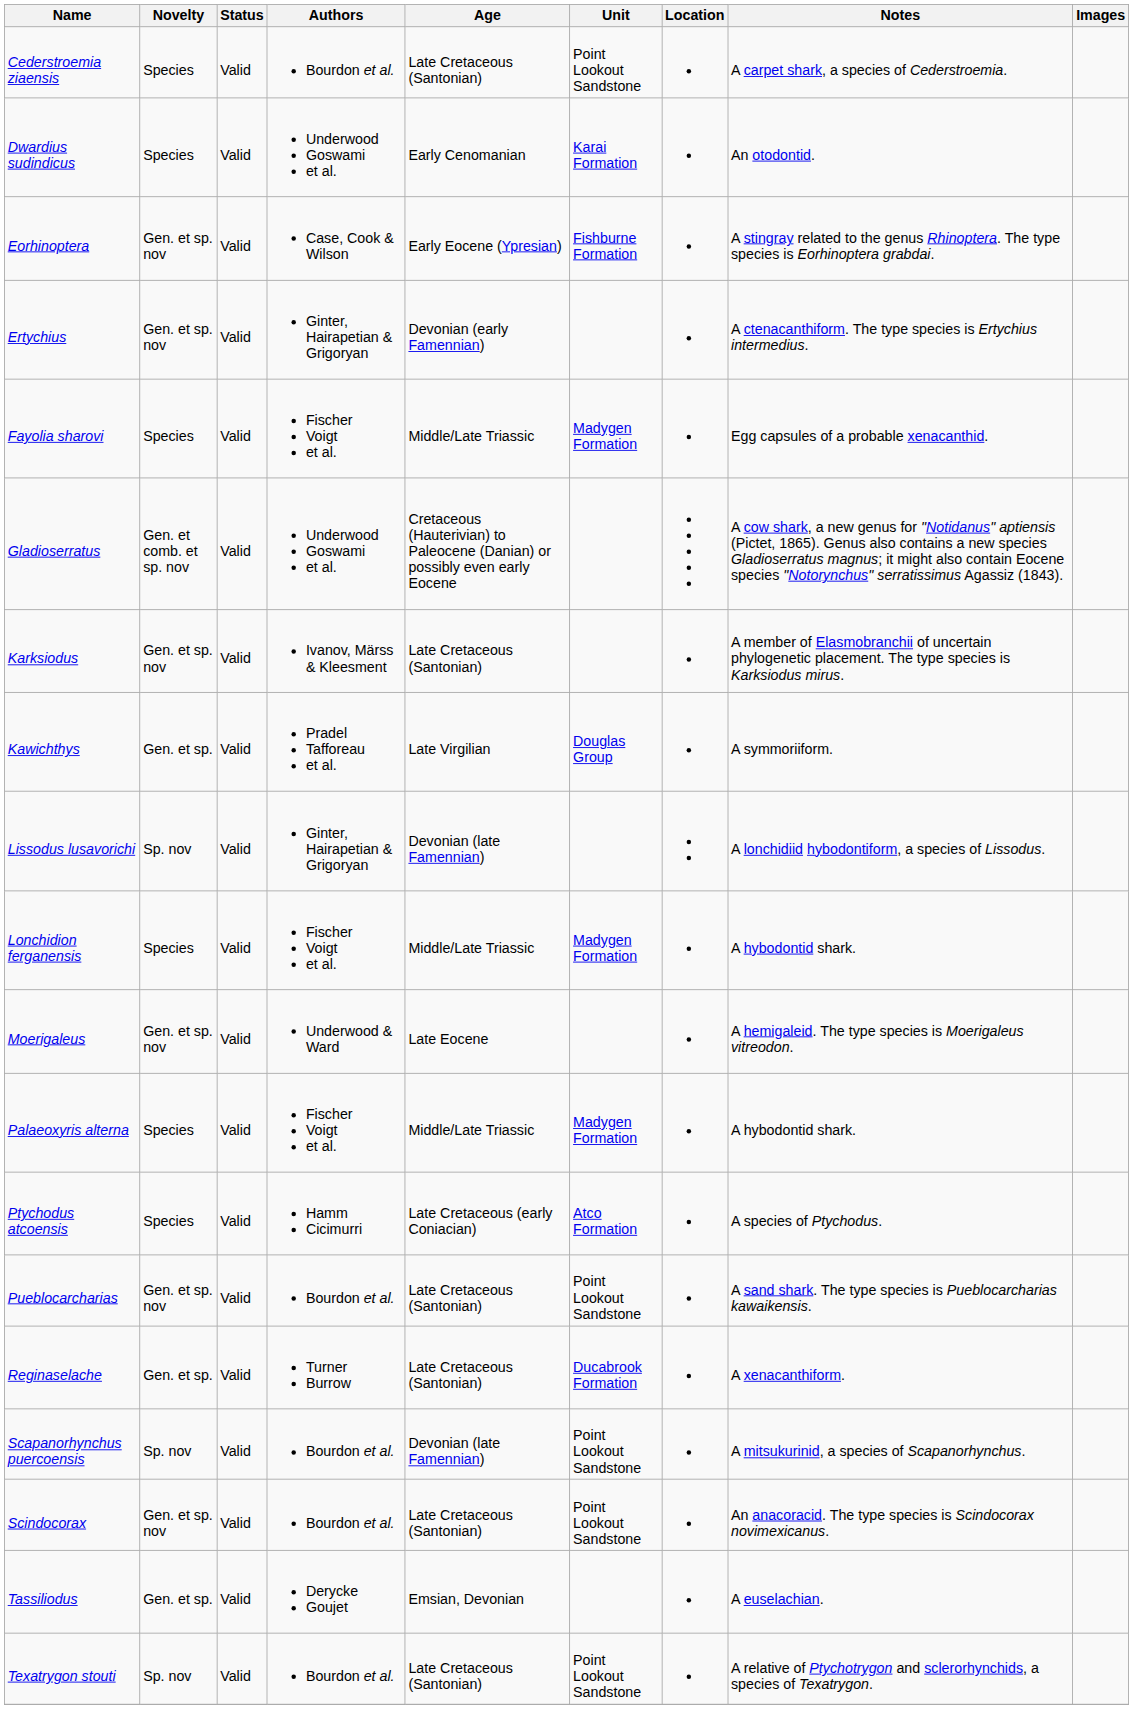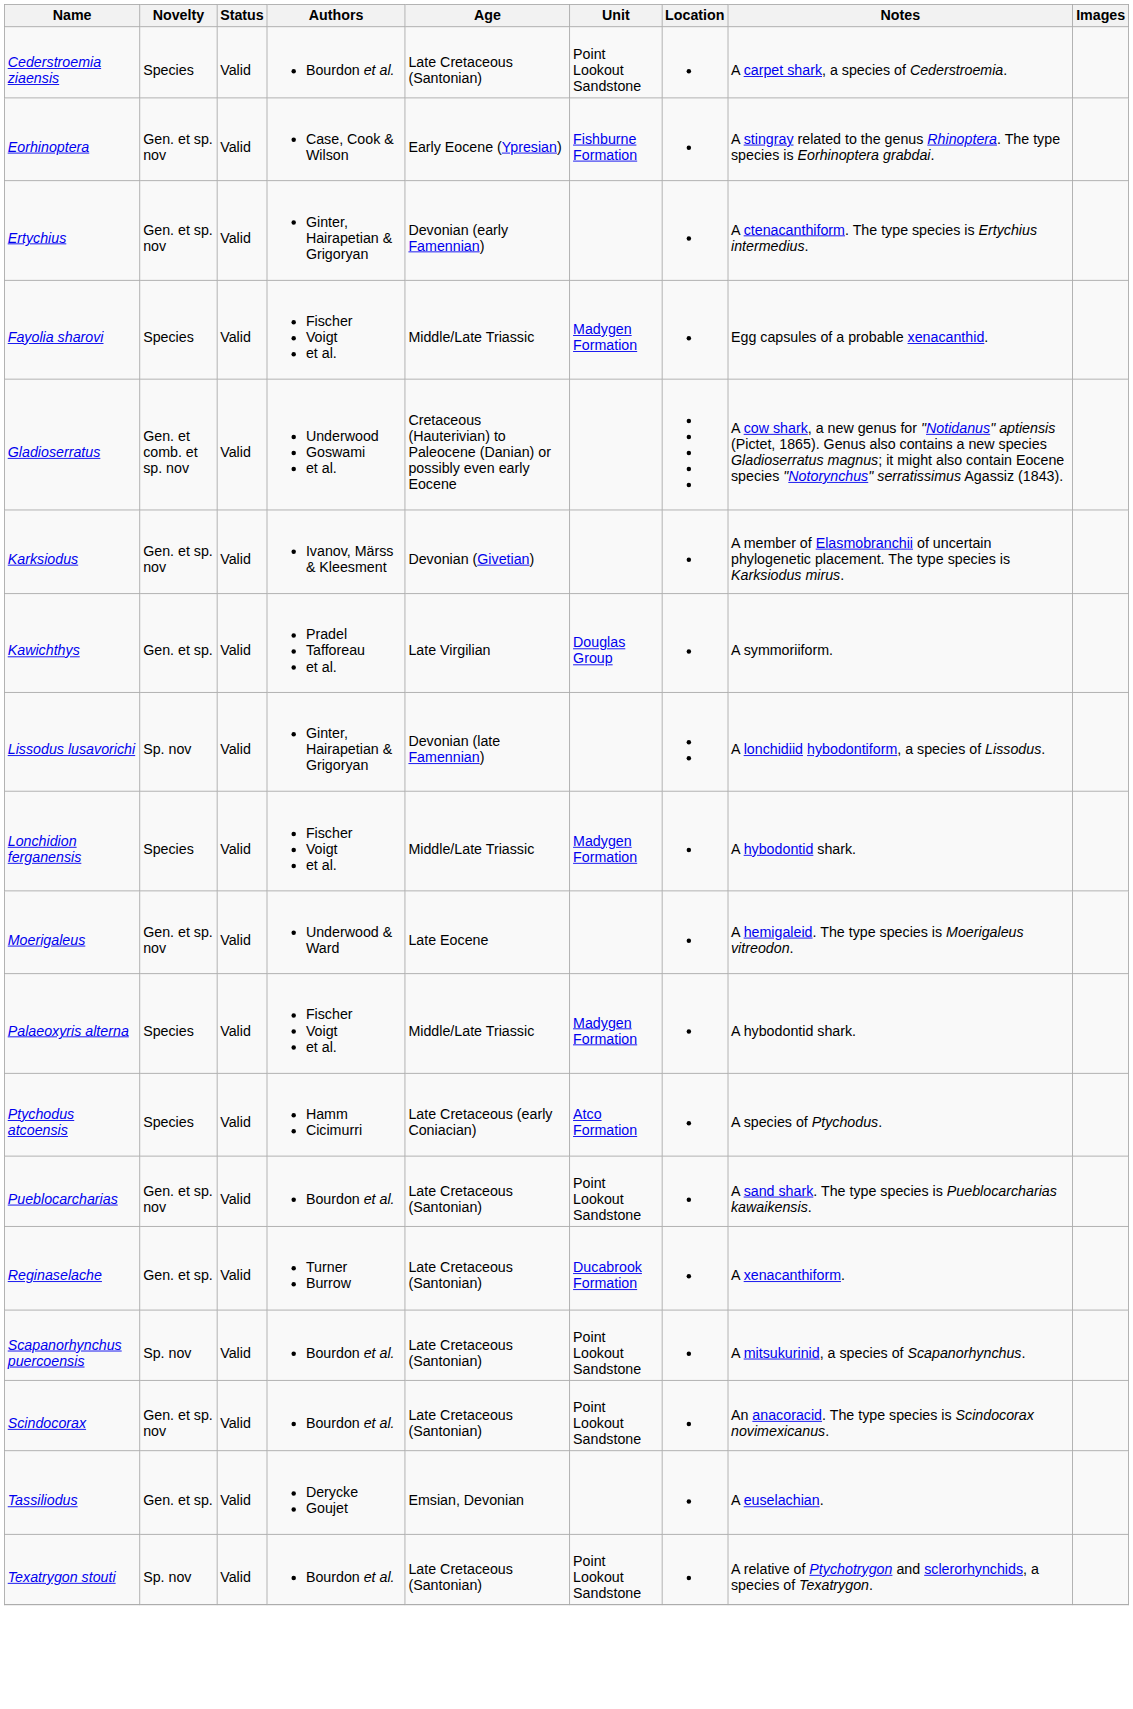 <table class="wikitable sortable" align="center" width="100%">
 <tr>
 <th>Name</th>
 <th>Novelty</th>
 <th>Status</th>
 <th>Authors</th>
 <th>Age</th>
 <th>Unit</th>
 <th>Location</th>
 <th>Notes</th>
 <th>Images</th>
 </tr>
 <tr>
 <td><br><em><a href='#'>Cederstroemia ziaensis</a></em></td>
 <td><br>Species</td>
 <td><br>Valid</td>
 <td><br><ul><li>Bourdon <em>et al.</em></li></ul></td>
 <td><br>Late Cretaceous (Santonian)</td>
 <td><br>Point Lookout Sandstone</td>
 <td><br><ul><li></li></ul></td>
 <td><br>A <a href='#'>carpet shark</a>, a species of <em>Cederstroemia</em>.</td>
-<td></td>
-</tr>
-<tr>
-<td><br><em><a href='#'>Dwardius sudindicus</a></em></td>
-<td><br>Species</td>
-<td><br>Valid</td>
-<td><br><ul><li>Underwood</li><li>Goswami</li><li>et al.</li></ul></td>
-<td><br>Early Cenomanian</td>
-<td><br><a href='#'>Karai Formation</a></td>
-<td><br><ul><li></li></ul></td>
-<td><br>An <a href='#'>otodontid</a>.</td>
 <td></td>
 </tr>
 <tr>
 <td><br><em><a href='#'>Eorhinoptera</a></em></td>
 <td><br>Gen. et sp. nov</td>
 <td><br>Valid</td>
 <td><br><ul><li>Case, Cook & Wilson</li></ul></td>
 <td><br>Early Eocene (<a href='#'>Ypresian</a>)</td>
 <td><br><a href='#'>Fishburne Formation</a></td>
 <td><br><ul><li></li></ul></td>
 <td><br>A <a href='#'>stingray</a> related to the genus <em><a href='#'>Rhinoptera</a></em>. The type species is <em>Eorhinoptera grabdai</em>.</td>
 <td></td>
 </tr>
 <tr>
 <td><br><em><a href='#'>Ertychius</a></em></td>
 <td><br>Gen. et sp. nov</td>
 <td><br>Valid</td>
 <td><br><ul><li>Ginter, Hairapetian & Grigoryan</li></ul></td>
 <td><br>Devonian (early <a href='#'>Famennian</a>)</td>
 <td></td>
 <td><br><ul><li></li></ul></td>
 <td><br>A <a href='#'>ctenacanthiform</a>. The type species is <em>Ertychius intermedius</em>.</td>
 <td></td>
 </tr>
 <tr>
 <td><br><em><a href='#'>Fayolia sharovi</a></em></td>
 <td><br>Species</td>
 <td><br>Valid</td>
 <td><br><ul><li>Fischer</li><li>Voigt</li><li>et al.</li></ul></td>
 <td><br>Middle/Late Triassic</td>
 <td><br><a href='#'>Madygen Formation</a></td>
 <td><br><ul><li></li></ul></td>
 <td><br>Egg capsules of a probable <a href='#'>xenacanthid</a>.</td>
 <td></td>
 </tr>
 <tr>
 <td><br><em><a href='#'>Gladioserratus</a></em></td>
 <td><br>Gen. et comb. et sp. nov</td>
 <td><br>Valid</td>
 <td><br><ul><li>Underwood</li><li>Goswami</li><li>et al.</li></ul></td>
 <td><br>Cretaceous (Hauterivian) to Paleocene (Danian) or possibly even early Eocene</td>
 <td></td>
 <td><br><ul><li></li><li></li><li></li><li></li><li></li></ul></td>
 <td><br>A <a href='#'>cow shark</a>, a new genus for <em>"<a href='#'>Notidanus</a>" aptiensis</em> (Pictet, 1865). Genus also contains a new species <em>Gladioserratus magnus</em>; it might also contain Eocene species <em>"<a href='#'>Notorynchus</a>" serratissimus</em> Agassiz (1843).</td>
 <td></td>
 </tr>
 <tr>
 <td><br><em><a href='#'>Karksiodus</a></em></td>
 <td><br>Gen. et sp. nov</td>
 <td><br>Valid</td>
 <td><br><ul><li>Ivanov, Märss & Kleesment</li></ul></td>
-<td><br>Late Cretaceous (Santonian)</td>
+<td><br>Devonian (<a href='#'>Givetian</a>)</td>
 <td></td>
 <td><br><ul><li></li></ul></td>
 <td><br>A member of <a href='#'>Elasmobranchii</a> of uncertain phylogenetic placement. The type species is <em>Karksiodus mirus</em>.</td>
 <td></td>
 </tr>
 <tr>
 <td><br><em><a href='#'>Kawichthys</a></em></td>
 <td><br>Gen. et sp.</td>
 <td><br>Valid</td>
 <td><br><ul><li>Pradel</li><li>Tafforeau</li><li>et al.</li></ul></td>
 <td><br>Late Virgilian</td>
 <td><br><a href='#'>Douglas Group</a></td>
 <td><br><ul><li></li></ul></td>
 <td><br>A symmoriiform.</td>
 <td></td>
 </tr>
 <tr>
 <td><br><em><a href='#'>Lissodus lusavorichi</a></em></td>
 <td><br>Sp. nov</td>
 <td><br>Valid</td>
 <td><br><ul><li>Ginter, Hairapetian & Grigoryan</li></ul></td>
 <td><br>Devonian (late <a href='#'>Famennian</a>)</td>
 <td></td>
 <td><br><ul><li></li><li></li></ul></td>
 <td><br>A <a href='#'>lonchidiid</a> <a href='#'>hybodontiform</a>, a species of <em>Lissodus</em>.</td>
 <td></td>
 </tr>
 <tr>
 <td><br><em><a href='#'>Lonchidion ferganensis</a></em></td>
 <td><br>Species</td>
 <td><br>Valid</td>
 <td><br><ul><li>Fischer</li><li>Voigt</li><li>et al.</li></ul></td>
 <td><br>Middle/Late Triassic</td>
 <td><br><a href='#'>Madygen Formation</a></td>
 <td><br><ul><li></li></ul></td>
 <td><br>A <a href='#'>hybodontid</a> shark.</td>
 <td></td>
 </tr>
 <tr>
 <td><br><em><a href='#'>Moerigaleus</a></em></td>
 <td><br>Gen. et sp. nov</td>
 <td><br>Valid</td>
 <td><br><ul><li>Underwood & Ward</li></ul></td>
 <td><br>Late Eocene</td>
 <td></td>
 <td><br><ul><li></li></ul></td>
 <td><br>A <a href='#'>hemigaleid</a>. The type species is <em>Moerigaleus vitreodon</em>.</td>
 <td></td>
 </tr>
 <tr>
 <td><br><em><a href='#'>Palaeoxyris alterna</a></em></td>
 <td><br>Species</td>
 <td><br>Valid</td>
 <td><br><ul><li>Fischer</li><li>Voigt</li><li>et al.</li></ul></td>
 <td><br>Middle/Late Triassic</td>
 <td><br><a href='#'>Madygen Formation</a></td>
 <td><br><ul><li></li></ul></td>
 <td><br>A hybodontid shark.</td>
 <td></td>
 </tr>
 <tr>
 <td><br><em><a href='#'>Ptychodus atcoensis</a></em></td>
 <td><br>Species</td>
 <td><br>Valid</td>
 <td><br><ul><li>Hamm</li><li>Cicimurri</li></ul></td>
 <td><br>Late Cretaceous (early Coniacian)</td>
 <td><br><a href='#'>Atco Formation</a></td>
 <td><br><ul><li></li></ul></td>
 <td><br>A species of <em>Ptychodus</em>.</td>
 <td></td>
 </tr>
 <tr>
 <td><br><em><a href='#'>Pueblocarcharias</a></em></td>
 <td><br>Gen. et sp. nov</td>
 <td><br>Valid</td>
 <td><br><ul><li>Bourdon <em>et al.</em></li></ul></td>
 <td><br>Late Cretaceous (Santonian)</td>
 <td><br>Point Lookout Sandstone</td>
 <td><br><ul><li></li></ul></td>
 <td><br>A <a href='#'>sand shark</a>. The type species is <em>Pueblocarcharias kawaikensis</em>.</td>
 <td></td>
 </tr>
 <tr>
 <td><br><em><a href='#'>Reginaselache</a></em></td>
 <td><br>Gen. et sp.</td>
 <td><br>Valid</td>
 <td><br><ul><li>Turner</li><li>Burrow</li></ul></td>
 <td><br>Late Cretaceous (Santonian)</td>
 <td><br><a href='#'>Ducabrook Formation</a></td>
 <td><br><ul><li></li></ul></td>
 <td><br>A <a href='#'>xenacanthiform</a>.</td>
 <td></td>
 </tr>
 <tr>
 <td><br><em><a href='#'>Scapanorhynchus puercoensis</a></em></td>
 <td><br>Sp. nov</td>
 <td><br>Valid</td>
 <td><br><ul><li>Bourdon <em>et al.</em></li></ul></td>
-<td><br>Devonian (late <a href='#'>Famennian</a>)</td>
+<td><br>Late Cretaceous (Santonian)</td>
 <td><br>Point Lookout Sandstone</td>
 <td><br><ul><li></li></ul></td>
 <td><br>A <a href='#'>mitsukurinid</a>, a species of <em>Scapanorhynchus</em>.</td>
 <td></td>
 </tr>
 <tr>
 <td><br><em><a href='#'>Scindocorax</a></em></td>
 <td><br>Gen. et sp. nov</td>
 <td><br>Valid</td>
 <td><br><ul><li>Bourdon <em>et al.</em></li></ul></td>
 <td><br>Late Cretaceous (Santonian)</td>
 <td><br>Point Lookout Sandstone</td>
 <td><br><ul><li></li></ul></td>
 <td><br>An <a href='#'>anacoracid</a>. The type species is <em>Scindocorax novimexicanus</em>.</td>
 <td></td>
 </tr>
 <tr>
 <td><br><em><a href='#'>Tassiliodus</a></em></td>
 <td><br>Gen. et sp.</td>
 <td><br>Valid</td>
 <td><br><ul><li>Derycke</li><li>Goujet</li></ul></td>
 <td><br>Emsian, Devonian</td>
 <td></td>
 <td><br><ul><li></li></ul></td>
 <td><br>A <a href='#'>euselachian</a>.</td>
 <td></td>
 </tr>
 <tr>
 <td><br><em><a href='#'>Texatrygon stouti</a></em></td>
 <td><br>Sp. nov</td>
 <td><br>Valid</td>
 <td><br><ul><li>Bourdon <em>et al.</em></li></ul></td>
 <td><br>Late Cretaceous (Santonian)</td>
 <td><br>Point Lookout Sandstone</td>
 <td><br><ul><li></li></ul></td>
 <td><br>A relative of <em><a href='#'>Ptychotrygon</a></em> and <a href='#'>sclerorhynchids</a>, a species of <em>Texatrygon</em>.</td>
 <td></td>
 </tr>
 <tr>
 </tr>
 </table>
